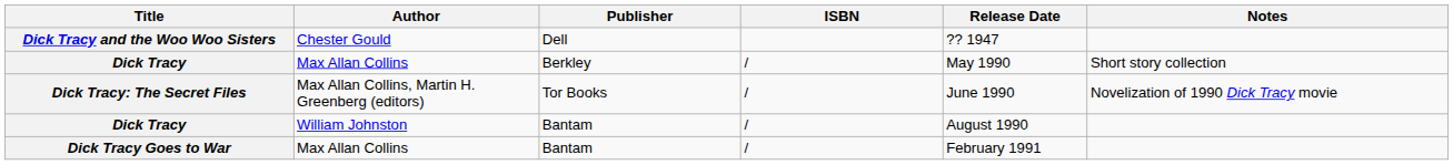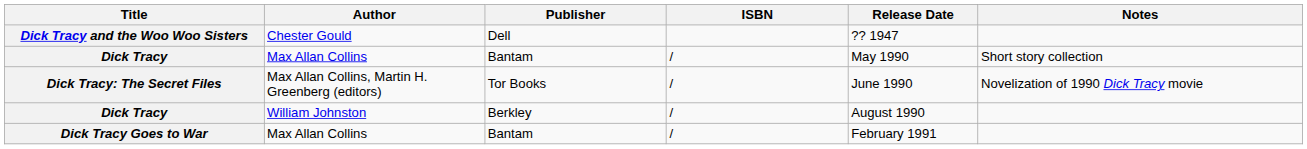 <table class="wikitable" width="100%">
 <tr>
 <th width="20%">Title</th>
 <th width="17%">Author</th>
 <th width="14%">Publisher</th>
 <th width="14%">ISBN</th>
 <th width="10%">Release Date</th>
 <th width="25%">Notes</th>
 </tr>
 <tr>
 <th><em><a href='#'>Dick Tracy</a> and the Woo Woo Sisters</em></th>
 <td><a href='#'>Chester Gould</a></td>
 <td>Dell</td>
 <td></td>
 <td>?? 1947</td>
 <td></td>
 </tr>
 <tr>
 <th><em>Dick Tracy</em></th>
 <td><a href='#'>Max Allan Collins</a></td>
-<td>Berkley</td>
+<td>Bantam</td>
 <td> / </td>
 <td>May 1990</td>
 <td>Short story collection</td>
 </tr>
 <tr>
 <th><em>Dick Tracy: The Secret Files</em></th>
 <td>Max Allan Collins, Martin H. Greenberg (editors)</td>
 <td>Tor Books</td>
 <td> / </td>
 <td>June 1990</td>
 <td>Novelization of 1990 <em><a href='#'>Dick Tracy</a></em> movie</td>
 </tr>
 <tr>
 <th><em>Dick Tracy</em></th>
 <td><a href='#'>William Johnston</a></td>
-<td>Bantam</td>
+<td>Berkley</td>
 <td> / </td>
 <td>August 1990</td>
 <td></td>
 </tr>
 <tr>
 <th><em>Dick Tracy Goes to War</em></th>
 <td>Max Allan Collins</td>
 <td>Bantam</td>
 <td> / </td>
 <td>February 1991</td>
 <td></td>
 </tr>
 </table>
